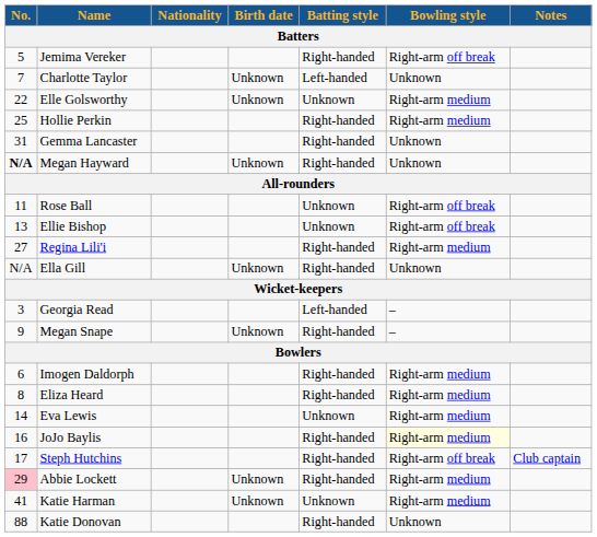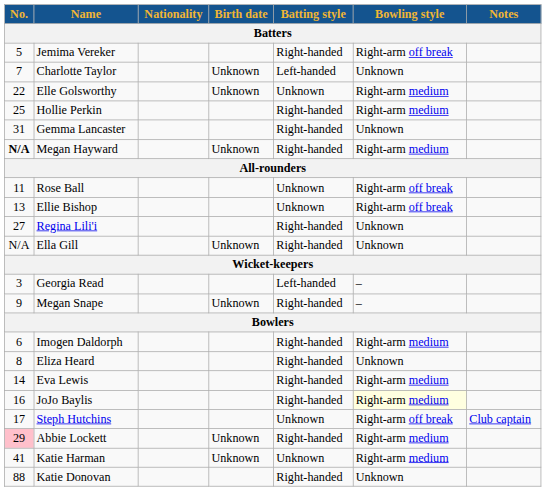 <table class="wikitable"  style="width:80%;">
 <tr>
 <th style="background:#14548f; color:#F1B634">No.</th>
 <th style="background:#14548f; color:#F1B634">Name</th>
 <th style="background:#14548f; color:#F1B634">Nationality</th>
 <th style="background:#14548f; color:#F1B634">Birth date</th>
 <th style="background:#14548f; color:#F1B634">Batting style</th>
 <th style="background:#14548f; color:#F1B634">Bowling style</th>
 <th style="background:#14548f; color:#F1B634">Notes</th>
 </tr>
 <tr>
 <th colspan="7">Batters</th>
 </tr>
 <tr>
 <td style="text-align:center">5</td>
 <td>Jemima Vereker</td>
 <td style="text-align:center"></td>
 <td></td>
 <td>Right-handed</td>
 <td>Right-arm <a href='#'>off break</a></td>
 <td></td>
 </tr>
 <tr>
 <td style="text-align:center">7</td>
 <td>Charlotte Taylor</td>
 <td style="text-align:center"></td>
 <td>Unknown</td>
 <td>Left-handed</td>
 <td>Unknown</td>
 <td></td>
 </tr>
 <tr>
 <td style="text-align:center">22</td>
 <td>Elle Golsworthy</td>
 <td style="text-align:center"></td>
 <td>Unknown</td>
 <td>Unknown</td>
 <td>Right-arm <a href='#'>medium</a></td>
 <td></td>
 </tr>
 <tr>
 <td style="text-align:center">25</td>
 <td>Hollie Perkin</td>
 <td style="text-align:center"></td>
 <td></td>
 <td>Right-handed</td>
 <td>Right-arm <a href='#'>medium</a></td>
 <td></td>
 </tr>
 <tr>
 <td style="text-align:center">31</td>
 <td>Gemma Lancaster</td>
 <td style="text-align:center"></td>
 <td></td>
 <td>Right-handed</td>
 <td>Unknown</td>
 <td></td>
 </tr>
 <tr>
 <td style="text-align:center"><strong>N/A</strong></td>
 <td>Megan Hayward</td>
 <td style="text-align:center"></td>
 <td>Unknown</td>
 <td>Right-handed</td>
-<td>Unknown</td>
+<td>Right-arm <a href='#'>medium</a></td>
 <td></td>
 </tr>
 <tr>
 <th colspan="7">All-rounders</th>
 </tr>
 <tr>
 <td style="text-align:center">11</td>
 <td>Rose Ball</td>
 <td style="text-align:center"></td>
 <td></td>
 <td>Unknown</td>
 <td>Right-arm <a href='#'>off break</a></td>
 <td></td>
 </tr>
 <tr>
 <td style="text-align:center">13</td>
 <td>Ellie Bishop</td>
 <td style="text-align:center"></td>
 <td></td>
 <td>Unknown</td>
 <td>Right-arm <a href='#'>off break</a></td>
 <td></td>
 </tr>
 <tr>
 <td style="text-align:center">27</td>
 <td><a href='#'>Regina Lili'i</a> </td>
 <td style="text-align:center"></td>
 <td></td>
 <td>Right-handed</td>
-<td>Right-arm <a href='#'>medium</a></td>
+<td>Unknown</td>
 <td></td>
 </tr>
 <tr>
 <td style="text-align:center">N/A</td>
 <td>Ella Gill</td>
 <td style="text-align:center"></td>
 <td>Unknown</td>
 <td>Right-handed</td>
 <td>Unknown</td>
 <td></td>
 </tr>
 <tr>
 <th colspan="7">Wicket-keepers</th>
 </tr>
 <tr>
 <td style="text-align:center">3</td>
 <td>Georgia Read</td>
 <td style="text-align:center"></td>
 <td></td>
 <td>Left-handed</td>
 <td>–</td>
 <td></td>
 </tr>
 <tr>
 <td style="text-align:center">9</td>
 <td>Megan Snape</td>
 <td style="text-align:center"></td>
 <td>Unknown</td>
 <td>Right-handed</td>
 <td>–</td>
 <td></td>
 </tr>
 <tr>
 <th colspan="7">Bowlers</th>
 </tr>
 <tr>
 <td style="text-align:center">6</td>
 <td>Imogen Daldorph</td>
 <td style="text-align:center"></td>
 <td></td>
 <td>Right-handed</td>
 <td>Right-arm <a href='#'>medium</a></td>
 <td></td>
 </tr>
 <tr>
 <td style="text-align:center">8</td>
 <td>Eliza Heard</td>
 <td style="text-align:center"></td>
 <td></td>
 <td>Right-handed</td>
-<td>Right-arm <a href='#'>medium</a></td>
+<td>Unknown</td>
 <td></td>
 </tr>
 <tr>
 <td style="text-align:center">14</td>
 <td>Eva Lewis</td>
 <td style="text-align:center"></td>
 <td></td>
-<td>Unknown</td>
+<td>Right-handed</td>
 <td>Right-arm <a href='#'>medium</a></td>
 <td></td>
 </tr>
 <tr>
 <td style="text-align:center">16</td>
 <td>JoJo Baylis</td>
 <td style="text-align:center"></td>
 <td></td>
 <td>Right-handed</td>
 <td style="background: lightyellow;">Right-arm <a href='#'>medium</a></td>
 <td></td>
 </tr>
 <tr>
 <td style="text-align:center">17</td>
 <td><a href='#'>Steph Hutchins</a></td>
 <td style="text-align:center"></td>
 <td></td>
-<td>Right-handed</td>
+<td>Unknown</td>
 <td>Right-arm <a href='#'>off break</a></td>
 <td><a href='#'>Club captain</a></td>
 </tr>
 <tr>
 <td style="background: pink; text-align:center">29</td>
 <td>Abbie Lockett</td>
 <td style="text-align:center"></td>
 <td>Unknown</td>
 <td>Right-handed</td>
 <td>Right-arm <a href='#'>medium</a></td>
 <td></td>
 </tr>
 <tr>
 <td style="text-align:center">41</td>
 <td>Katie Harman</td>
 <td style="text-align:center"></td>
 <td>Unknown</td>
 <td>Unknown</td>
 <td>Right-arm <a href='#'>medium</a></td>
 <td></td>
 </tr>
 <tr>
 <td style="text-align:center">88</td>
 <td>Katie Donovan </td>
 <td style="text-align:center"></td>
 <td></td>
 <td>Right-handed</td>
 <td>Unknown</td>
 <td></td>
 </tr>
 </table>
